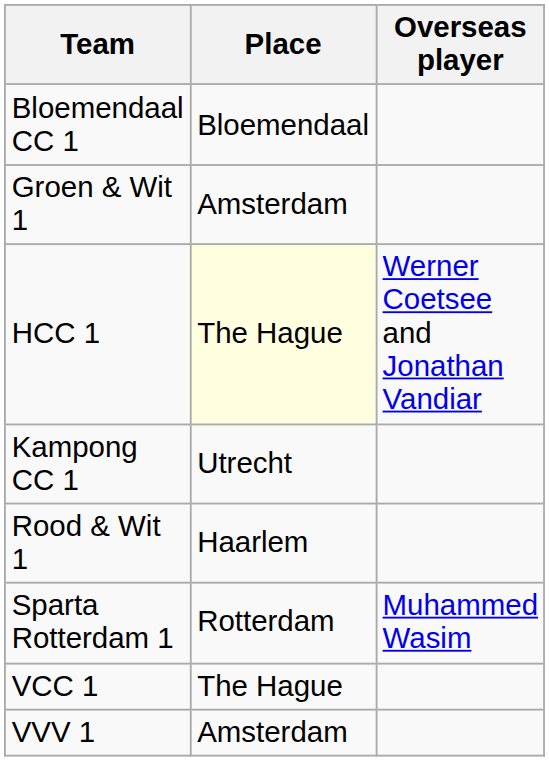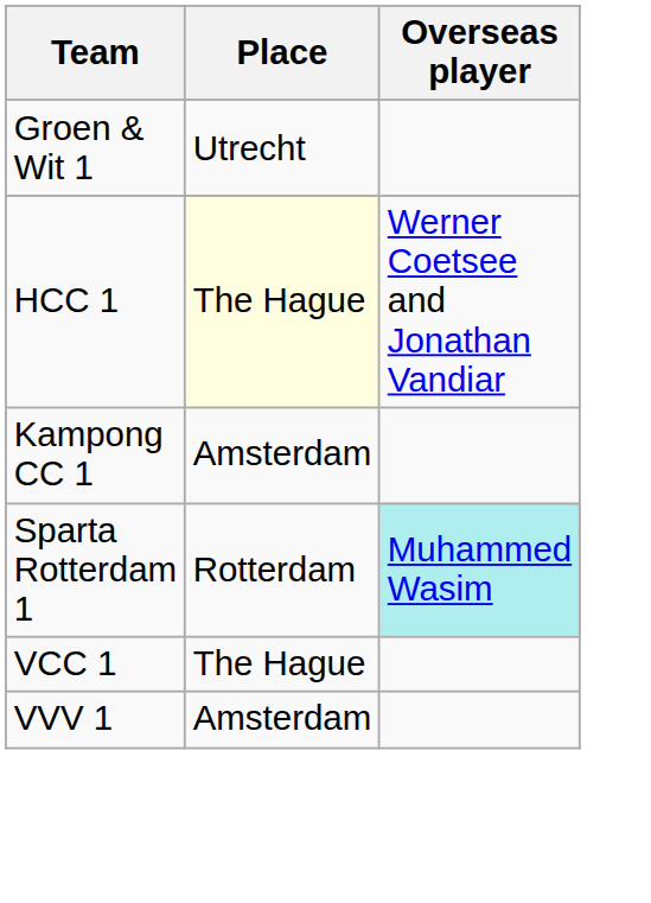 <table class="wikitable" width="30%">
 <tr>
 <th>Team</th>
 <th>Place</th>
 <th>Overseas player</th>
 </tr>
 <tr>
-<td>Bloemendaal CC 1</td>
-<td>Bloemendaal</td>
-<td></td>
-</tr>
-<tr>
 <td>Groen & Wit 1</td>
-<td>Amsterdam</td>
+<td>Utrecht</td>
 <td></td>
 </tr>
 <tr>
 <td>HCC 1</td>
 <td style="background: lightyellow;">The Hague</td>
 <td><a href='#'>Werner Coetsee</a> and <a href='#'>Jonathan Vandiar</a></td>
 </tr>
 <tr>
 <td>Kampong CC 1</td>
-<td>Utrecht</td>
-<td></td>
-</tr>
-<tr>
-<td>Rood & Wit 1</td>
-<td>Haarlem</td>
+<td>Amsterdam</td>
 <td></td>
 </tr>
 <tr>
 <td>Sparta Rotterdam 1</td>
 <td>Rotterdam</td>
-<td><a href='#'>Muhammed Wasim</a></td>
+<td style="background: paleturquoise;"><a href='#'>Muhammed Wasim</a></td>
 </tr>
 <tr>
 <td>VCC 1</td>
 <td>The Hague</td>
 <td></td>
 </tr>
 <tr>
 <td>VVV 1</td>
 <td>Amsterdam</td>
 <td></td>
 </tr>
 </table>
